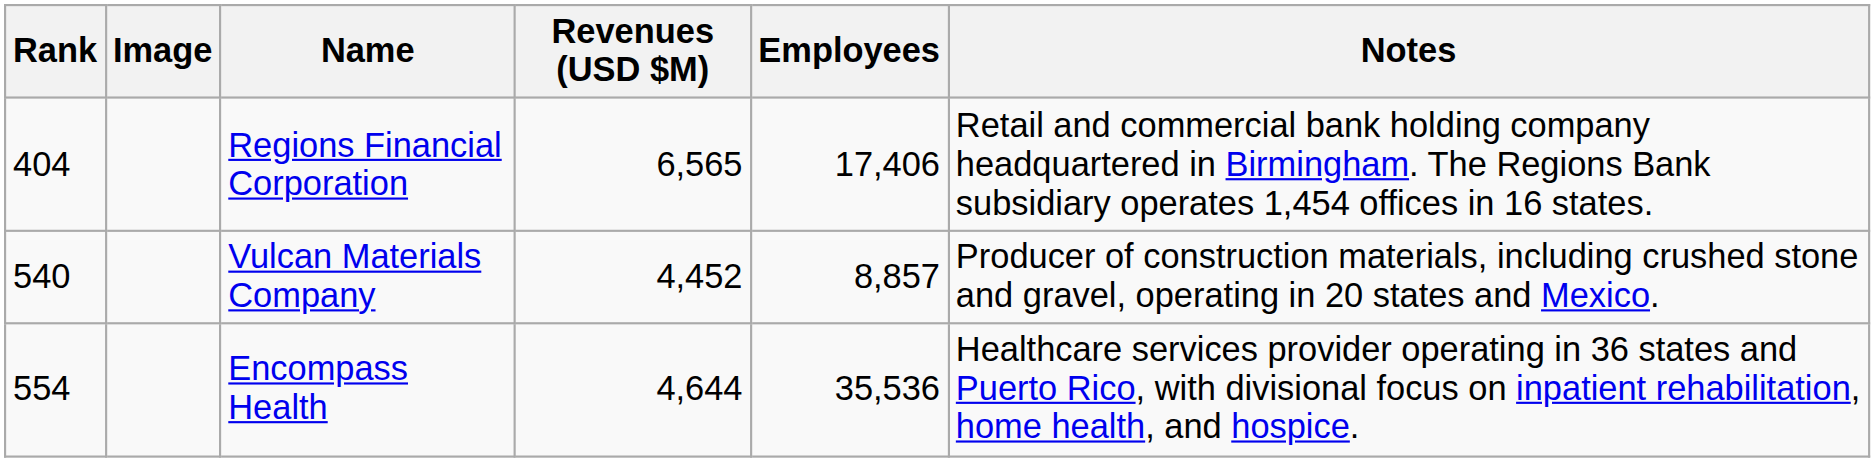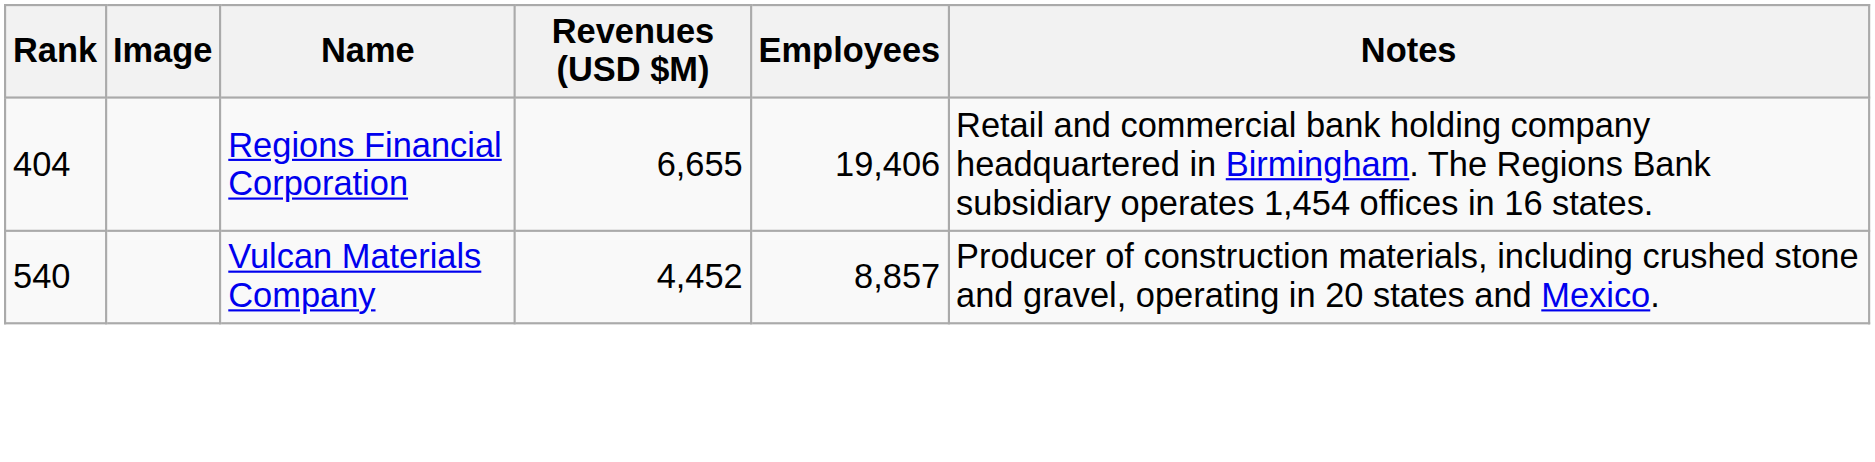 <table class="wikitable sortable">
 <tr>
 <th>Rank</th>
 <th>Image</th>
 <th>Name</th>
 <th>Revenues (USD $M)</th>
 <th>Employees</th>
 <th>Notes</th>
 </tr>
 <tr>
 <td>404</td>
 <td></td>
 <td><a href='#'>Regions Financial Corporation</a></td>
-<td align="right">6,565</td>
-<td align="right">17,406</td>
+<td align="right">6,655</td>
+<td align="right">19,406</td>
 <td>Retail and commercial bank holding company headquartered in <a href='#'>Birmingham</a>. The Regions Bank subsidiary operates 1,454 offices in 16 states.</td>
 </tr>
 <tr>
 <td>540</td>
 <td></td>
 <td><a href='#'>Vulcan Materials Company</a></td>
 <td align="right">4,452</td>
 <td align="right">8,857</td>
 <td>Producer of construction materials, including crushed stone and gravel, operating in 20 states and <a href='#'>Mexico</a>.</td>
 </tr>
-<tr>
-<td>554</td>
-<td></td>
-<td><a href='#'>Encompass Health</a></td>
-<td align="right">4,644</td>
-<td align="right">35,536</td>
-<td>Healthcare services provider operating in 36 states and <a href='#'>Puerto Rico</a>, with divisional focus on <a href='#'>inpatient rehabilitation</a>, <a href='#'>home health</a>, and <a href='#'>hospice</a>.</td>
-</tr>
 </table>
